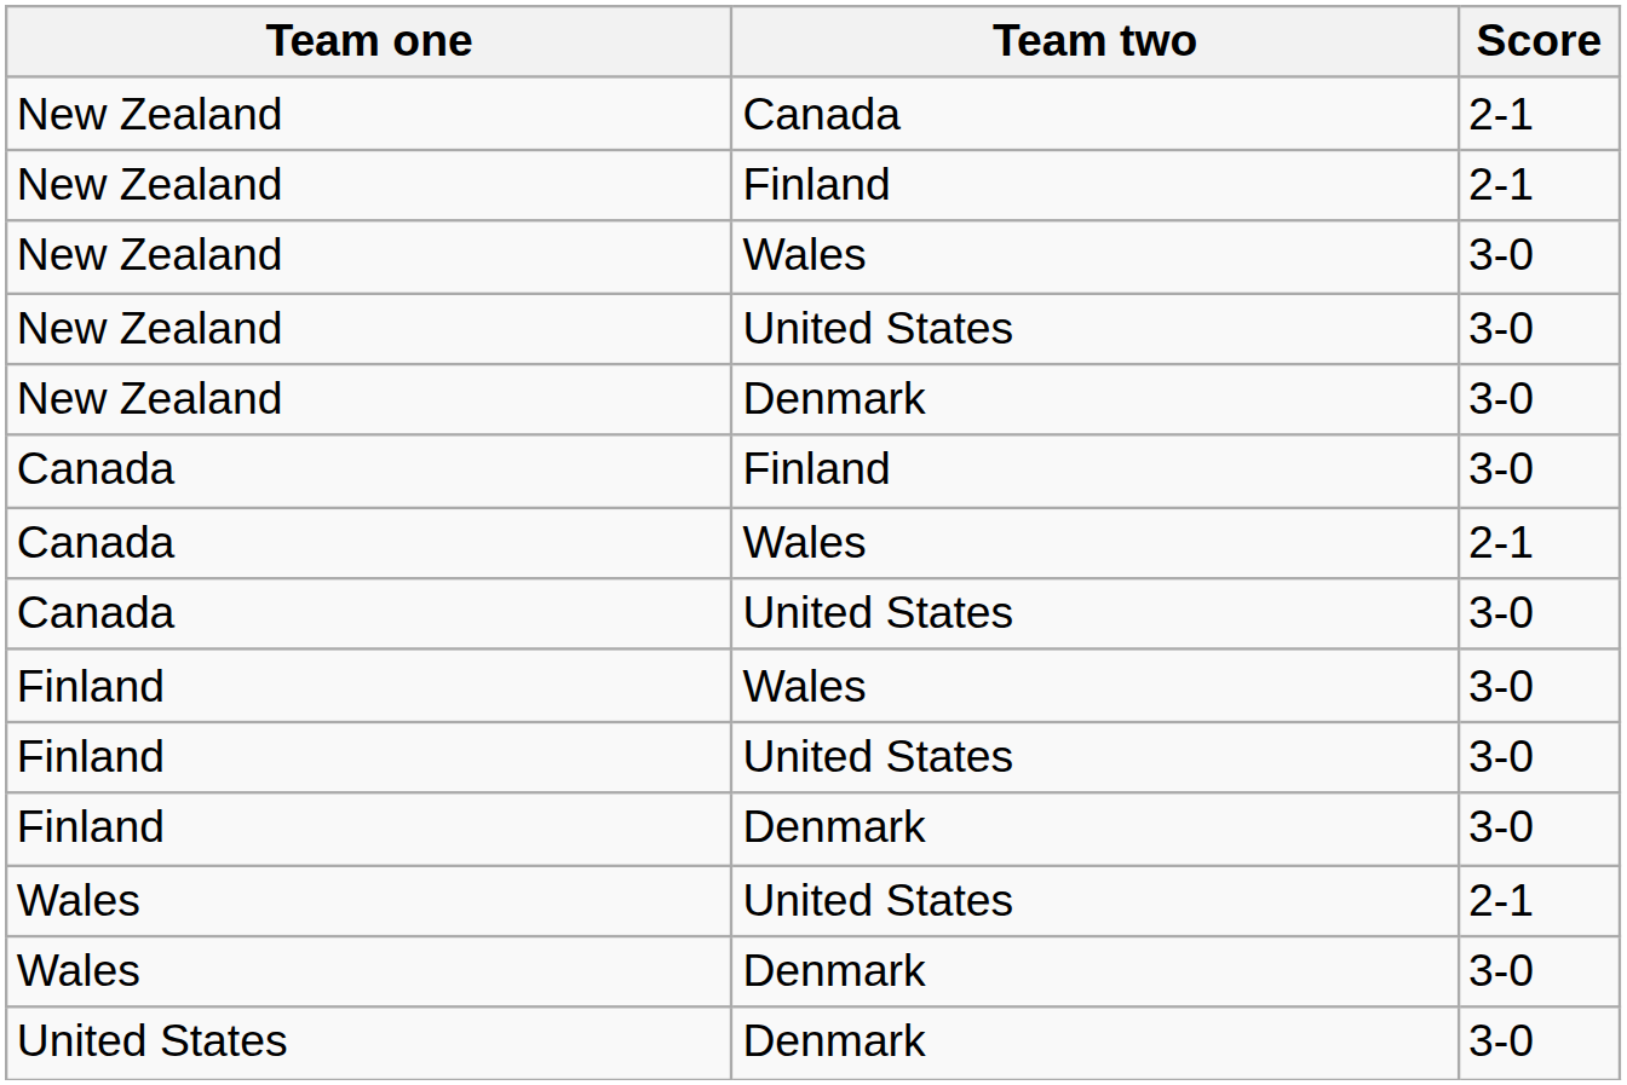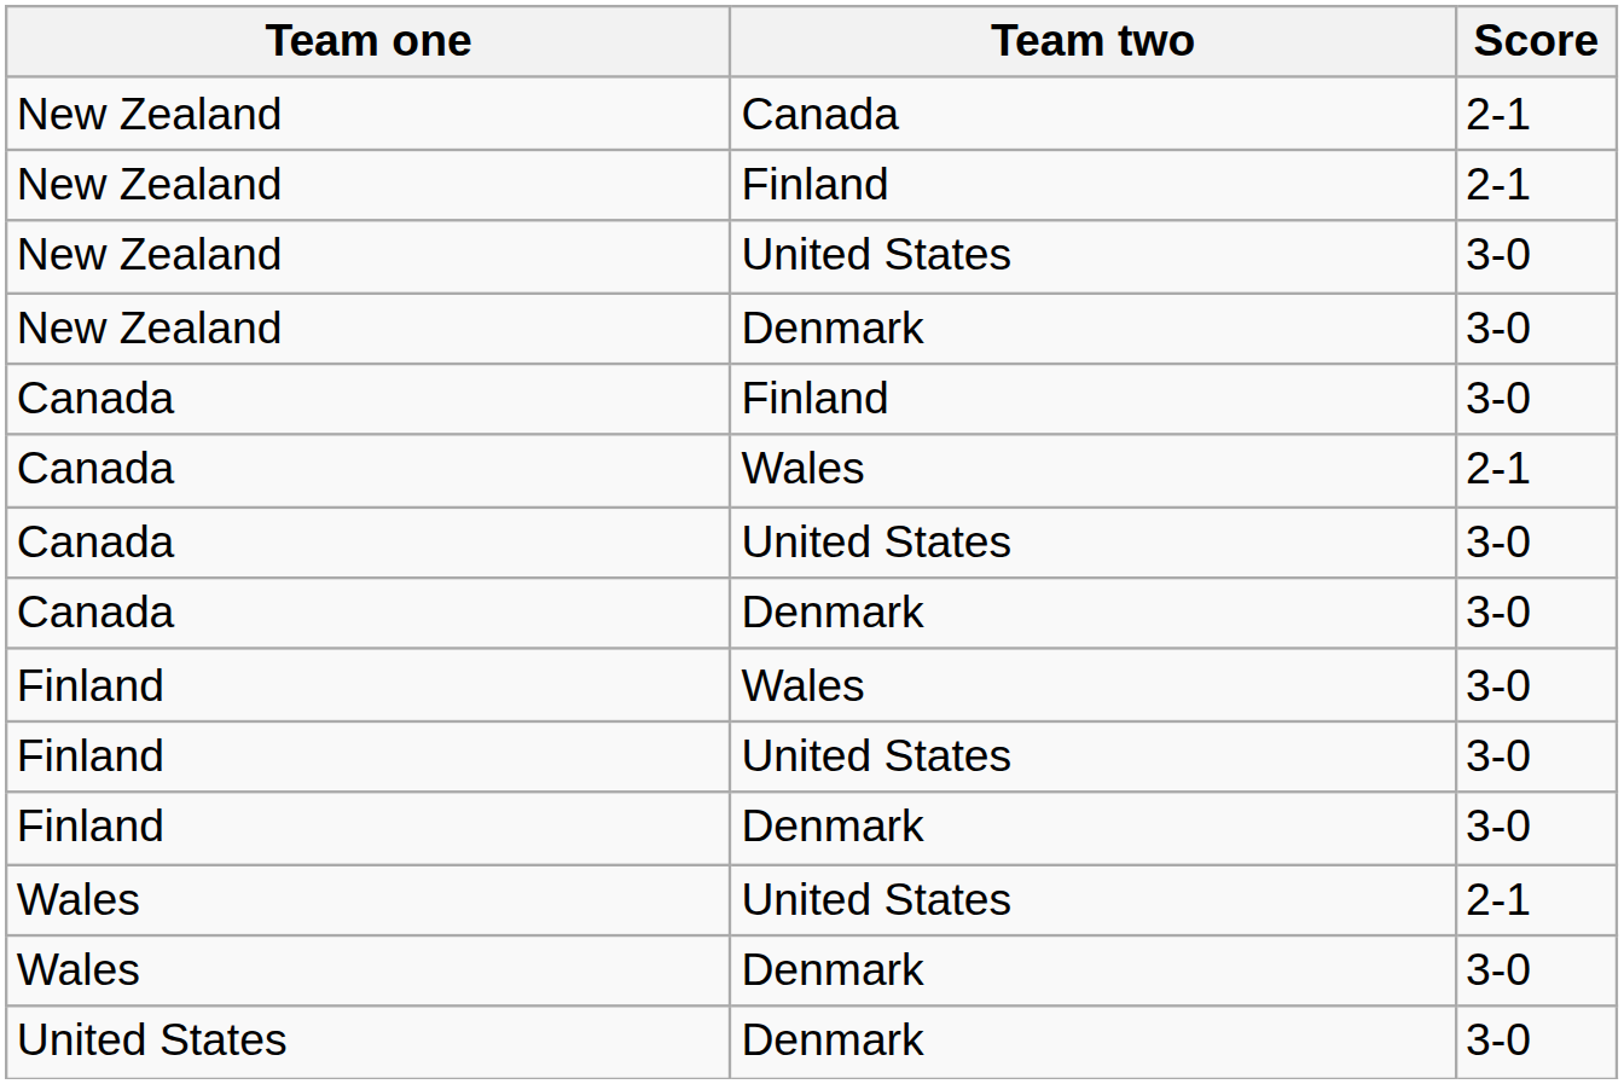 <table class="wikitable">
 <tr>
 <th width=250>Team one</th>
 <th width=250>Team two</th>
 <th width=50>Score</th>
 </tr>
 <tr>
 <td> New Zealand</td>
 <td> Canada</td>
 <td>2-1</td>
 </tr>
 <tr>
 <td> New Zealand</td>
 <td> Finland</td>
 <td>2-1</td>
-</tr>
-<tr>
-<td> New Zealand</td>
-<td> Wales</td>
-<td>3-0</td>
 </tr>
 <tr>
 <td> New Zealand</td>
 <td> United States</td>
 <td>3-0</td>
 </tr>
 <tr>
 <td> New Zealand</td>
 <td> Denmark</td>
 <td>3-0</td>
 </tr>
 <tr>
 <td> Canada</td>
 <td> Finland</td>
 <td>3-0</td>
 </tr>
 <tr>
 <td> Canada</td>
 <td> Wales</td>
 <td>2-1</td>
 </tr>
 <tr>
 <td> Canada</td>
 <td> United States</td>
+<td>3-0</td>
+</tr>
+<tr>
+<td> Canada</td>
+<td> Denmark</td>
 <td>3-0</td>
 </tr>
 <tr>
 <td> Finland</td>
 <td> Wales</td>
 <td>3-0</td>
 </tr>
 <tr>
 <td> Finland</td>
 <td> United States</td>
 <td>3-0</td>
 </tr>
 <tr>
 <td> Finland</td>
 <td> Denmark</td>
 <td>3-0</td>
 </tr>
 <tr>
 <td> Wales</td>
 <td> United States</td>
 <td>2-1</td>
 </tr>
 <tr>
 <td> Wales</td>
 <td> Denmark</td>
 <td>3-0</td>
 </tr>
 <tr>
 <td> United States</td>
 <td> Denmark</td>
 <td>3-0</td>
 </tr>
 </table>
